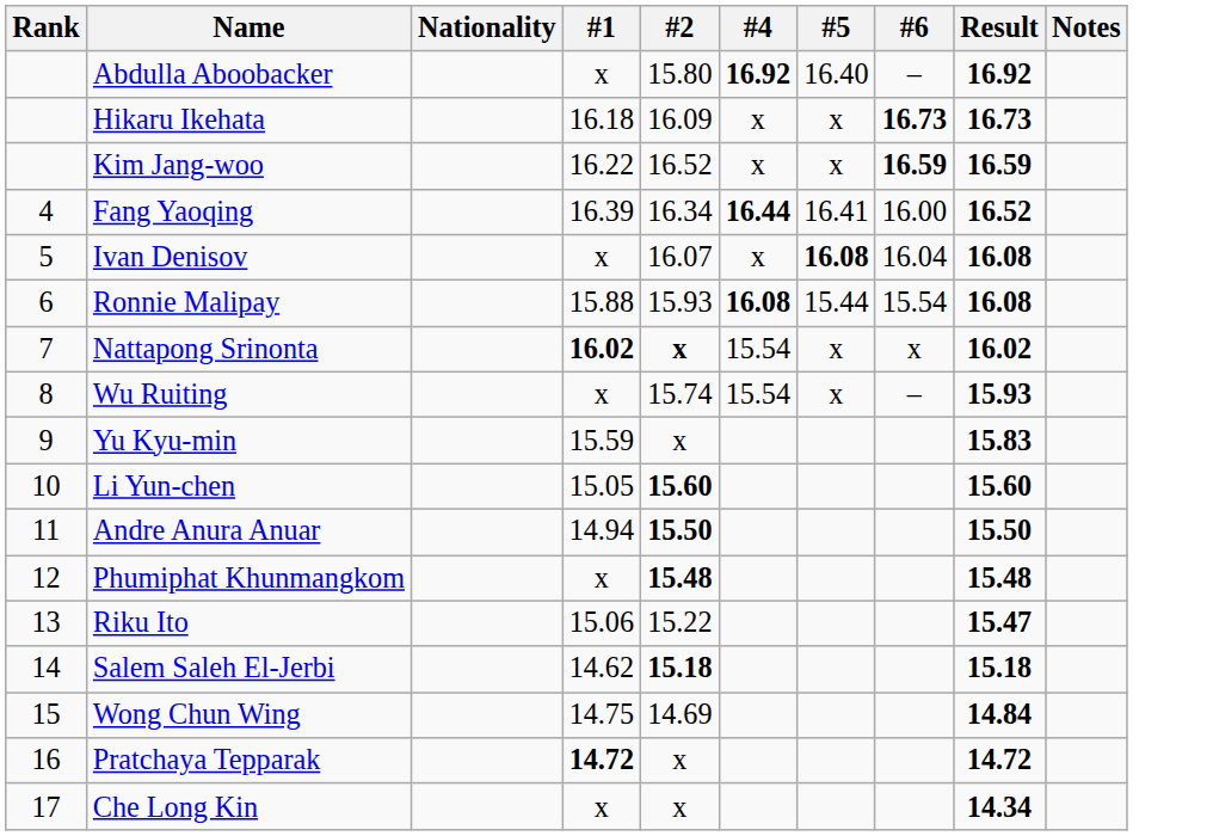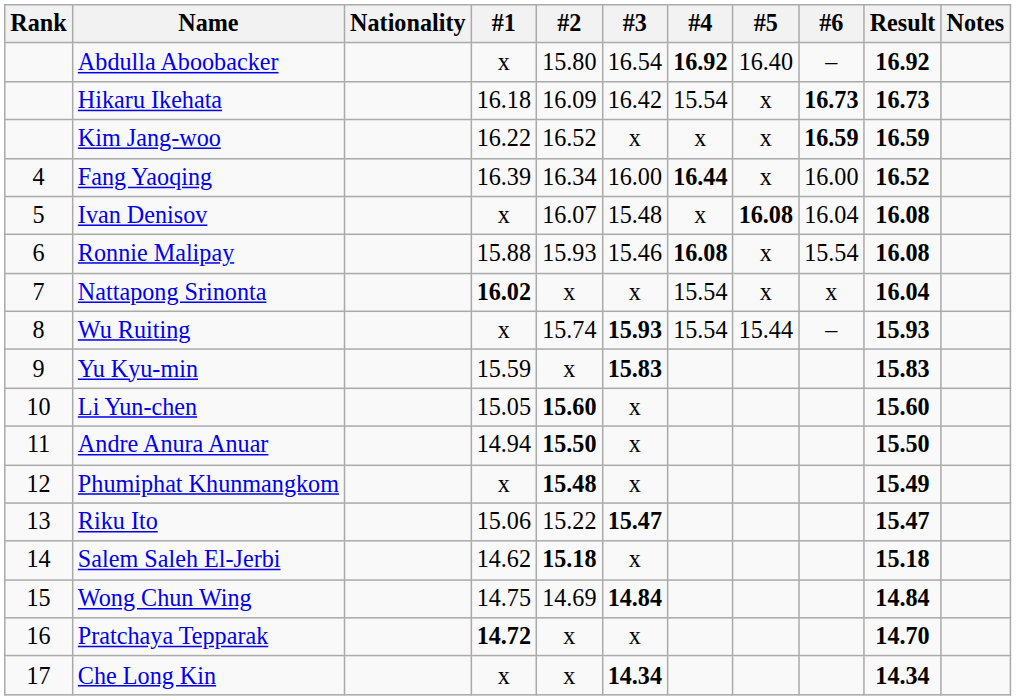 <table class="wikitable sortable" style="text-align:center">
 <tr>
 <th>Rank</th>
 <th>Name</th>
 <th>Nationality</th>
 <th>#1</th>
 <th>#2</th>
+<th>#3</th>
 <th>#4</th>
 <th>#5</th>
 <th>#6</th>
 <th>Result</th>
 <th>Notes</th>
 </tr>
 <tr>
 <td></td>
 <td align=left><a href='#'>Abdulla Aboobacker</a></td>
 <td align=left></td>
 <td>x</td>
 <td>15.80</td>
+<td>16.54</td>
 <td><strong>16.92</strong></td>
 <td>16.40</td>
 <td>–</td>
 <td><strong>16.92</strong></td>
 <td></td>
 </tr>
 <tr>
 <td></td>
 <td align=left><a href='#'>Hikaru Ikehata</a></td>
 <td align=left></td>
 <td>16.18</td>
 <td>16.09</td>
-<td>x</td>
+<td>16.42</td>
+<td>15.54</td>
 <td>x</td>
 <td><strong>16.73</strong></td>
 <td><strong>16.73</strong></td>
 <td></td>
 </tr>
 <tr>
 <td></td>
 <td align=left><a href='#'>Kim Jang-woo</a></td>
 <td align=left></td>
 <td>16.22</td>
 <td>16.52</td>
 <td>x</td>
 <td>x</td>
+<td>x</td>
 <td><strong>16.59</strong></td>
 <td><strong>16.59</strong></td>
 <td></td>
 </tr>
 <tr>
 <td>4</td>
 <td align=left><a href='#'>Fang Yaoqing</a></td>
 <td align=left></td>
 <td>16.39</td>
 <td>16.34</td>
+<td>16.00</td>
 <td><strong>16.44</strong></td>
-<td>16.41</td>
+<td>x</td>
 <td>16.00</td>
 <td><strong>16.52</strong></td>
 <td></td>
 </tr>
 <tr>
 <td>5</td>
 <td align=left><a href='#'>Ivan Denisov</a></td>
 <td align=left></td>
 <td>x</td>
 <td>16.07</td>
+<td>15.48</td>
 <td>x</td>
 <td><strong>16.08</strong></td>
 <td>16.04</td>
 <td><strong>16.08</strong></td>
 <td></td>
 </tr>
 <tr>
 <td>6</td>
 <td align=left><a href='#'>Ronnie Malipay</a></td>
 <td align=left></td>
 <td>15.88</td>
 <td>15.93</td>
+<td>15.46</td>
 <td><strong>16.08</strong></td>
-<td>15.44</td>
+<td>x</td>
 <td>15.54</td>
 <td><strong>16.08</strong></td>
 <td></td>
 </tr>
 <tr>
 <td>7</td>
 <td align=left><a href='#'>Nattapong Srinonta</a></td>
 <td align=left></td>
 <td><strong>16.02</strong></td>
-<td><strong>x</strong></td>
+<td>x</td>
+<td>x</td>
 <td>15.54</td>
 <td>x</td>
 <td>x</td>
-<td><strong>16.02</strong></td>
+<td><strong>16.04</strong></td>
 <td></td>
 </tr>
 <tr>
 <td>8</td>
 <td align=left><a href='#'>Wu Ruiting</a></td>
 <td align=left></td>
 <td>x</td>
 <td>15.74</td>
+<td><strong>15.93</strong></td>
 <td>15.54</td>
-<td>x</td>
+<td>15.44</td>
 <td>–</td>
 <td><strong>15.93</strong></td>
 <td></td>
 </tr>
 <tr>
 <td>9</td>
 <td align=left><a href='#'>Yu Kyu-min</a></td>
 <td align=left></td>
 <td>15.59</td>
 <td>x</td>
+<td><strong>15.83</strong></td>
 <td></td>
 <td></td>
 <td></td>
 <td><strong>15.83</strong></td>
 <td></td>
 </tr>
 <tr>
 <td>10</td>
 <td align=left><a href='#'>Li Yun-chen</a></td>
 <td align=left></td>
 <td>15.05</td>
 <td><strong>15.60</strong></td>
+<td>x</td>
 <td></td>
 <td></td>
 <td></td>
 <td><strong>15.60</strong></td>
 <td></td>
 </tr>
 <tr>
 <td>11</td>
 <td align=left><a href='#'>Andre Anura Anuar</a></td>
 <td align=left></td>
 <td>14.94</td>
 <td><strong>15.50</strong></td>
+<td>x</td>
 <td></td>
 <td></td>
 <td></td>
 <td><strong>15.50</strong></td>
 <td></td>
 </tr>
 <tr>
 <td>12</td>
 <td align=left><a href='#'>Phumiphat Khunmangkom</a></td>
 <td align=left></td>
 <td>x</td>
 <td><strong>15.48</strong></td>
+<td>x</td>
 <td></td>
 <td></td>
 <td></td>
-<td><strong>15.48</strong></td>
+<td><strong>15.49</strong></td>
 <td></td>
 </tr>
 <tr>
 <td>13</td>
 <td align=left><a href='#'>Riku Ito</a></td>
 <td align=left></td>
 <td>15.06</td>
 <td>15.22</td>
+<td><strong>15.47</strong></td>
 <td></td>
 <td></td>
 <td></td>
 <td><strong>15.47</strong></td>
 <td></td>
 </tr>
 <tr>
 <td>14</td>
 <td align=left><a href='#'>Salem Saleh El-Jerbi</a></td>
 <td align=left></td>
 <td>14.62</td>
 <td><strong>15.18</strong></td>
+<td>x</td>
 <td></td>
 <td></td>
 <td></td>
 <td><strong>15.18</strong></td>
 <td></td>
 </tr>
 <tr>
 <td>15</td>
 <td align=left><a href='#'>Wong Chun Wing</a></td>
 <td align=left></td>
 <td>14.75</td>
 <td>14.69</td>
+<td><strong>14.84</strong></td>
 <td></td>
 <td></td>
 <td></td>
 <td><strong>14.84</strong></td>
 <td></td>
 </tr>
 <tr>
 <td>16</td>
 <td align=left><a href='#'>Pratchaya Tepparak</a></td>
 <td align=left></td>
 <td><strong>14.72</strong></td>
 <td>x</td>
+<td>x</td>
 <td></td>
 <td></td>
 <td></td>
-<td><strong>14.72</strong></td>
+<td><strong>14.70</strong></td>
 <td></td>
 </tr>
 <tr>
 <td>17</td>
 <td align=left><a href='#'>Che Long Kin</a></td>
 <td align=left></td>
 <td>x</td>
 <td>x</td>
+<td><strong>14.34</strong></td>
 <td></td>
 <td></td>
 <td></td>
 <td><strong>14.34</strong></td>
 <td></td>
 </tr>
 </table>
